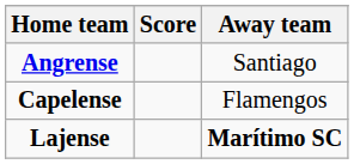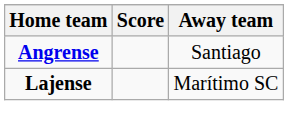 <table class="wikitable" style="text-align: center">
 <tr>
 </tr>
 <tr>
 <th>Home team</th>
 <th>Score</th>
 <th>Away team</th>
 </tr>
 <tr>
 <td><strong><a href='#'>Angrense</a></strong> </td>
 <td></td>
 <td>Santiago </td>
 </tr>
 <tr>
-<td><strong>Capelense</strong> </td>
-<td></td>
-<td>Flamengos </td>
-</tr>
-<tr>
 <td><strong>Lajense</strong> </td>
 <td></td>
-<td><strong>Marítimo SC </strong></td>
+<td>Marítimo SC </td>
 </tr>
 </table>
